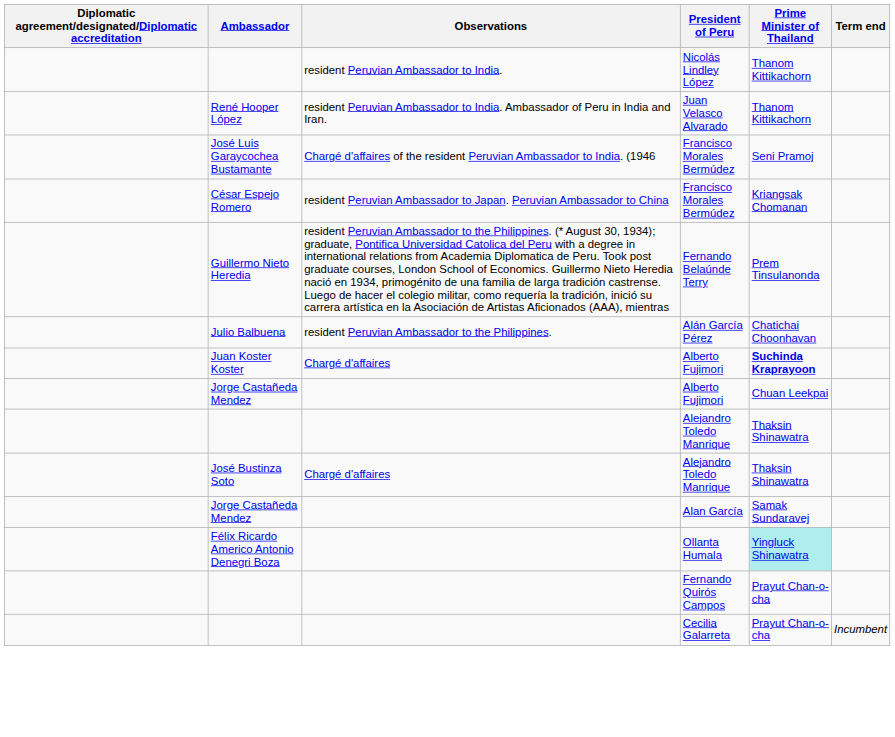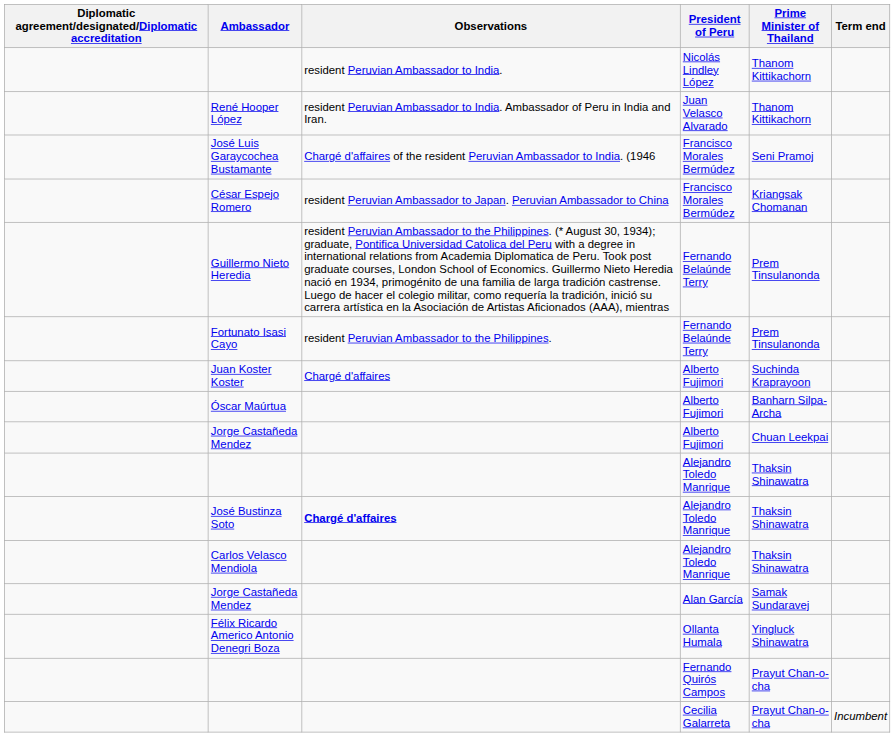 <table class="wikitable sortable">
 <tr>
 <th>Diplomatic agreement/designated/<a href='#'>Diplomatic accreditation</a></th>
 <th><a href='#'>Ambassador</a></th>
 <th>Observations</th>
 <th><a href='#'>President of Peru</a></th>
 <th><a href='#'>Prime Minister of Thailand</a></th>
 <th>Term end</th>
 </tr>
 <tr>
 <td></td>
 <td></td>
 <td>resident <a href='#'>Peruvian Ambassador to India</a>.</td>
 <td><a href='#'>Nicolás Lindley López</a></td>
 <td><a href='#'>Thanom Kittikachorn</a></td>
 <td></td>
 </tr>
 <tr>
 <td></td>
 <td><a href='#'>René Hooper López</a></td>
 <td>resident <a href='#'>Peruvian Ambassador to India</a>. Ambassador of Peru in India and Iran.</td>
 <td><a href='#'>Juan Velasco Alvarado</a></td>
 <td><a href='#'>Thanom Kittikachorn</a></td>
 <td></td>
 </tr>
 <tr>
 <td></td>
 <td><a href='#'>José Luis Garaycochea Bustamante</a></td>
 <td><a href='#'>Chargé d'affaires</a> of the resident <a href='#'>Peruvian Ambassador to India</a>. (1946</td>
 <td><a href='#'>Francisco Morales Bermúdez</a></td>
 <td><a href='#'>Seni Pramoj</a></td>
 <td></td>
 </tr>
 <tr>
 <td></td>
 <td><a href='#'>César Espejo Romero</a></td>
 <td>resident <a href='#'>Peruvian Ambassador to Japan</a>. <a href='#'>Peruvian Ambassador to China</a></td>
 <td><a href='#'>Francisco Morales Bermúdez</a></td>
 <td><a href='#'>Kriangsak Chomanan</a></td>
 <td></td>
 </tr>
 <tr>
 <td></td>
 <td><a href='#'>Guillermo Nieto Heredia</a></td>
 <td>resident <a href='#'>Peruvian Ambassador to the Philippines</a>. (* August 30, 1934); graduate, <a href='#'>Pontifica Universidad Catolica del Peru</a> with a degree in international relations from Academia Diplomatica de Peru. Took post graduate courses, London School of Economics. Guillermo Nieto Heredia nació en 1934, primogénito de una familia de larga tradición castrense. Luego de hacer el colegio militar, como requería la tradición, inició su carrera artística en la Asociación de Artistas Aficionados (AAA), mientras</td>
 <td><a href='#'>Fernando Belaúnde Terry</a></td>
 <td><a href='#'>Prem Tinsulanonda</a></td>
 <td></td>
 </tr>
 <tr>
 <td></td>
-<td><a href='#'>Julio Balbuena</a></td>
+<td><a href='#'>Fortunato Isasi Cayo</a></td>
 <td>resident <a href='#'>Peruvian Ambassador to the Philippines</a>.</td>
-<td><a href='#'>Alán García Pérez</a></td>
-<td><a href='#'>Chatichai Choonhavan</a></td>
+<td><a href='#'>Fernando Belaúnde Terry</a></td>
+<td><a href='#'>Prem Tinsulanonda</a></td>
 <td></td>
 </tr>
 <tr>
 <td></td>
 <td><a href='#'>Juan Koster Koster</a></td>
 <td><a href='#'>Chargé d'affaires</a></td>
 <td><a href='#'>Alberto Fujimori</a></td>
-<td><strong><a href='#'>Suchinda Kraprayoon</a></strong></td>
+<td><a href='#'>Suchinda Kraprayoon</a></td>
+<td></td>
+</tr>
+<tr>
+<td></td>
+<td><a href='#'>Óscar Maúrtua</a></td>
+<td></td>
+<td><a href='#'>Alberto Fujimori</a></td>
+<td><a href='#'>Banharn Silpa-Archa</a></td>
 <td></td>
 </tr>
 <tr>
 <td></td>
 <td><a href='#'>Jorge Castañeda Mendez</a></td>
 <td></td>
 <td><a href='#'>Alberto Fujimori</a></td>
 <td><a href='#'>Chuan Leekpai</a></td>
 <td></td>
 </tr>
 <tr>
 <td></td>
 <td></td>
 <td></td>
 <td><a href='#'>Alejandro Toledo Manrique</a></td>
 <td><a href='#'>Thaksin Shinawatra</a></td>
 <td></td>
 </tr>
 <tr>
 <td></td>
 <td><a href='#'>José Bustinza Soto</a></td>
-<td><a href='#'>Chargé d'affaires</a></td>
+<td><strong><a href='#'>Chargé d'affaires</a></strong></td>
+<td><a href='#'>Alejandro Toledo Manrique</a></td>
+<td><a href='#'>Thaksin Shinawatra</a></td>
+<td></td>
+</tr>
+<tr>
+<td></td>
+<td><a href='#'>Carlos Velasco Mendiola</a></td>
+<td></td>
 <td><a href='#'>Alejandro Toledo Manrique</a></td>
 <td><a href='#'>Thaksin Shinawatra</a></td>
 <td></td>
 </tr>
 <tr>
 <td></td>
 <td><a href='#'>Jorge Castañeda Mendez</a></td>
 <td></td>
 <td><a href='#'>Alan García</a></td>
 <td><a href='#'>Samak Sundaravej</a></td>
 <td></td>
 </tr>
 <tr>
 <td></td>
 <td><a href='#'>Félix Ricardo Americo Antonio Denegri Boza</a></td>
 <td></td>
 <td><a href='#'>Ollanta Humala</a></td>
-<td style="background: paleturquoise;"><a href='#'>Yingluck Shinawatra</a></td>
+<td><a href='#'>Yingluck Shinawatra</a></td>
 <td></td>
 </tr>
 <tr>
 <td></td>
 <td></td>
 <td></td>
 <td><a href='#'>Fernando Quirós Campos</a></td>
 <td><a href='#'>Prayut Chan-o-cha</a></td>
 <td></td>
 </tr>
 <tr>
 <td></td>
 <td></td>
 <td></td>
 <td><a href='#'>Cecilia Galarreta</a></td>
 <td><a href='#'>Prayut Chan-o-cha</a></td>
 <td><em>Incumbent</em></td>
 </tr>
 </table>
